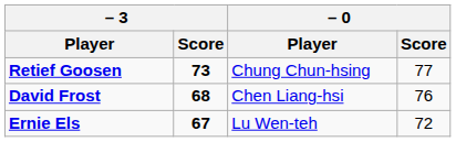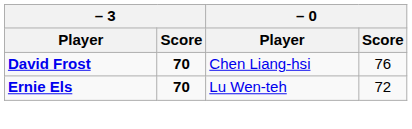 <table class=wikitable>
 <tr>
 <th colspan=2> – 3</th>
 <th colspan=2> – 0</th>
 </tr>
 <tr>
 <th width=155>Player</th>
 <th>Score</th>
 <th width=155>Player</th>
 <th>Score</th>
 </tr>
 <tr>
-<td><strong><a href='#'>Retief Goosen</a></strong></td>
-<td align=center><strong>73</strong></td>
-<td><a href='#'>Chung Chun-hsing</a></td>
-<td align=center>77</td>
-</tr>
-<tr>
 <td><strong><a href='#'>David Frost</a></strong></td>
-<td align=center><strong>68</strong></td>
+<td align=center><strong>70</strong></td>
 <td><a href='#'>Chen Liang-hsi</a></td>
 <td align=center>76</td>
 </tr>
 <tr>
 <td><strong><a href='#'>Ernie Els</a></strong></td>
-<td align=center><strong>67</strong></td>
+<td align=center><strong>70</strong></td>
 <td><a href='#'>Lu Wen-teh</a></td>
 <td align=center>72</td>
 </tr>
 </table>
